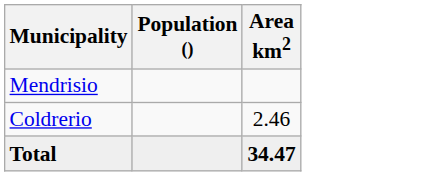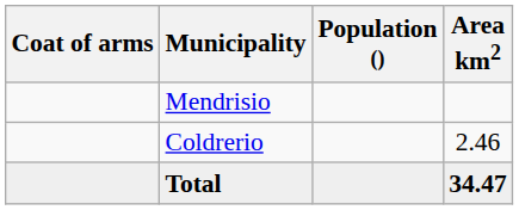 <table class="wikitable">
 <tr>
+<th>Coat of arms</th>
 <th>Municipality</th>
 <th>Population<br><small>()</small></th>
 <th>Area <br>km<sup>2</sup></th>
 </tr>
 <tr>
+<td></td>
 <td><a href='#'>Mendrisio</a></td>
 <td align="center"></td>
 <td align="center"></td>
 </tr>
 <tr>
+<td></td>
 <td><a href='#'>Coldrerio</a></td>
 <td align="center"></td>
 <td align="center">2.46</td>
 </tr>
 <tr>
+<td bgcolor="#EFEFEF"></td>
 <td bgcolor="#EFEFEF"><strong>Total</strong></td>
 <td bgcolor="#EFEFEF" align="center"></td>
 <td bgcolor="#EFEFEF" align="center"><strong>34.47</strong></td>
 </tr>
 </table>
